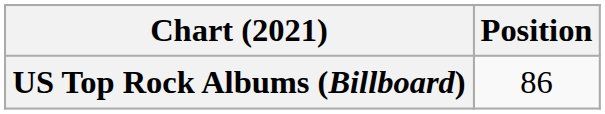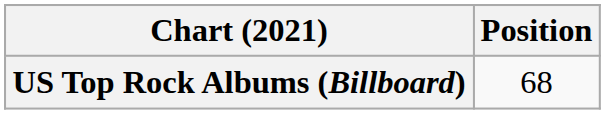 <table class="wikitable plainrowheaders" style="text-align:center">
 <tr>
 <th scope="col">Chart (2021)</th>
 <th scope="col">Position</th>
 </tr>
 <tr>
 <th scope="row">US Top Rock Albums (<em>Billboard</em>)</th>
-<td>86</td>
+<td>68</td>
 </tr>
 </table>
